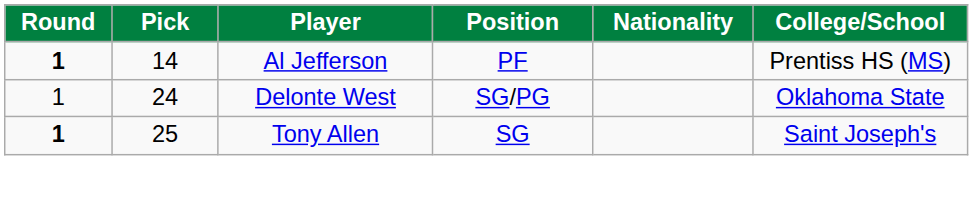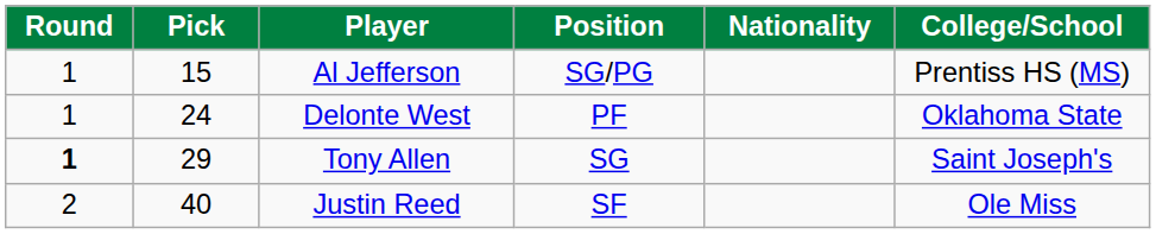 <table class="wikitable sortable sortable">
 <tr>
 <th style="background:#008040; color:white" width="10%">Round</th>
 <th style="background:#008040; color:white" width="10%">Pick</th>
 <th style="background:#008040; color:white" width="20%">Player</th>
 <th style="background:#008040; color:white" width="15%">Position</th>
 <th style="background:#008040; color:white" width="15%">Nationality</th>
 <th style="background:#008040; color:white" width="20%">College/School</th>
 </tr>
 <tr style="text-align: center">
-<td><strong>1</strong></td>
-<td>14</td>
+<td>1</td>
+<td>15</td>
 <td><a href='#'>Al Jefferson</a></td>
-<td><a href='#'>PF</a></td>
+<td><a href='#'>SG</a>/<a href='#'>PG</a></td>
 <td></td>
 <td>Prentiss HS (<a href='#'>MS</a>)</td>
 </tr>
 <tr style="text-align: center">
 <td>1</td>
 <td>24</td>
 <td><a href='#'>Delonte West</a></td>
-<td><a href='#'>SG</a>/<a href='#'>PG</a></td>
+<td><a href='#'>PF</a></td>
 <td></td>
 <td><a href='#'>Oklahoma State</a></td>
 </tr>
 <tr style="text-align: center">
 <td><strong>1</strong></td>
-<td>25</td>
+<td>29</td>
 <td><a href='#'>Tony Allen</a></td>
 <td><a href='#'>SG</a></td>
 <td></td>
 <td><a href='#'>Saint Joseph's</a></td>
 </tr>
+<tr style="text-align: center">
+<td>2</td>
+<td>40</td>
+<td><a href='#'>Justin Reed</a></td>
+<td><a href='#'>SF</a></td>
+<td></td>
+<td><a href='#'>Ole Miss</a></td>
+</tr>
 </table>
